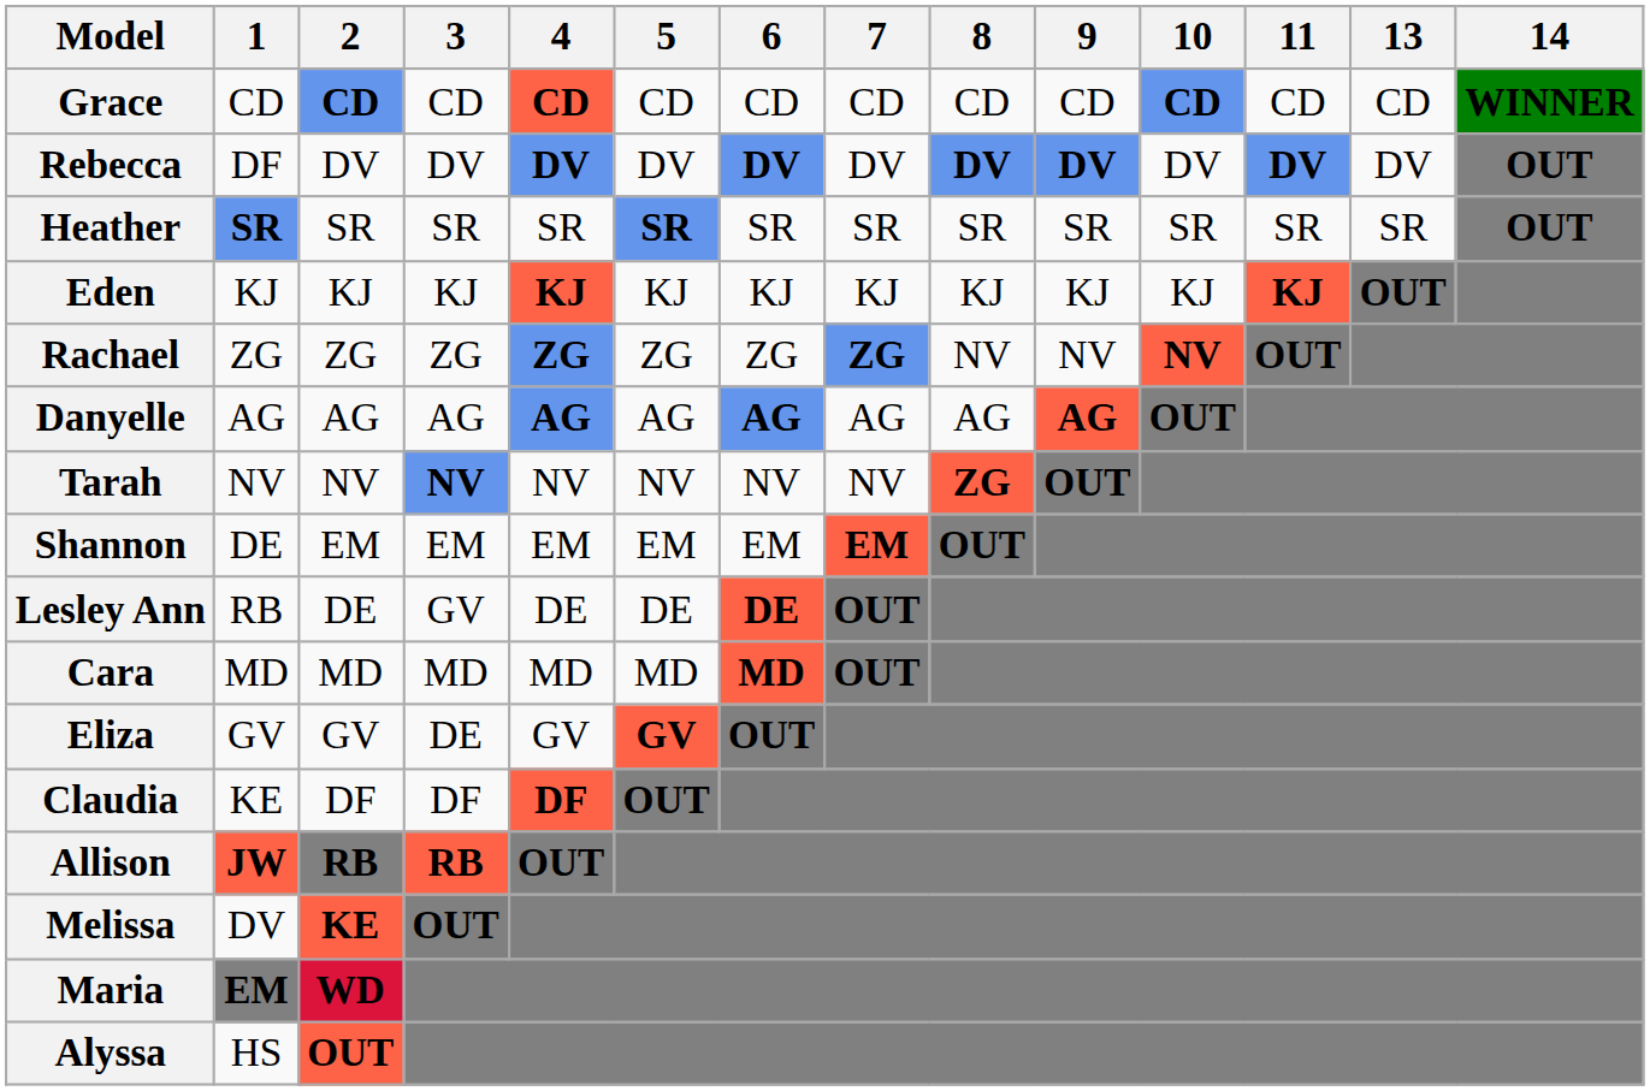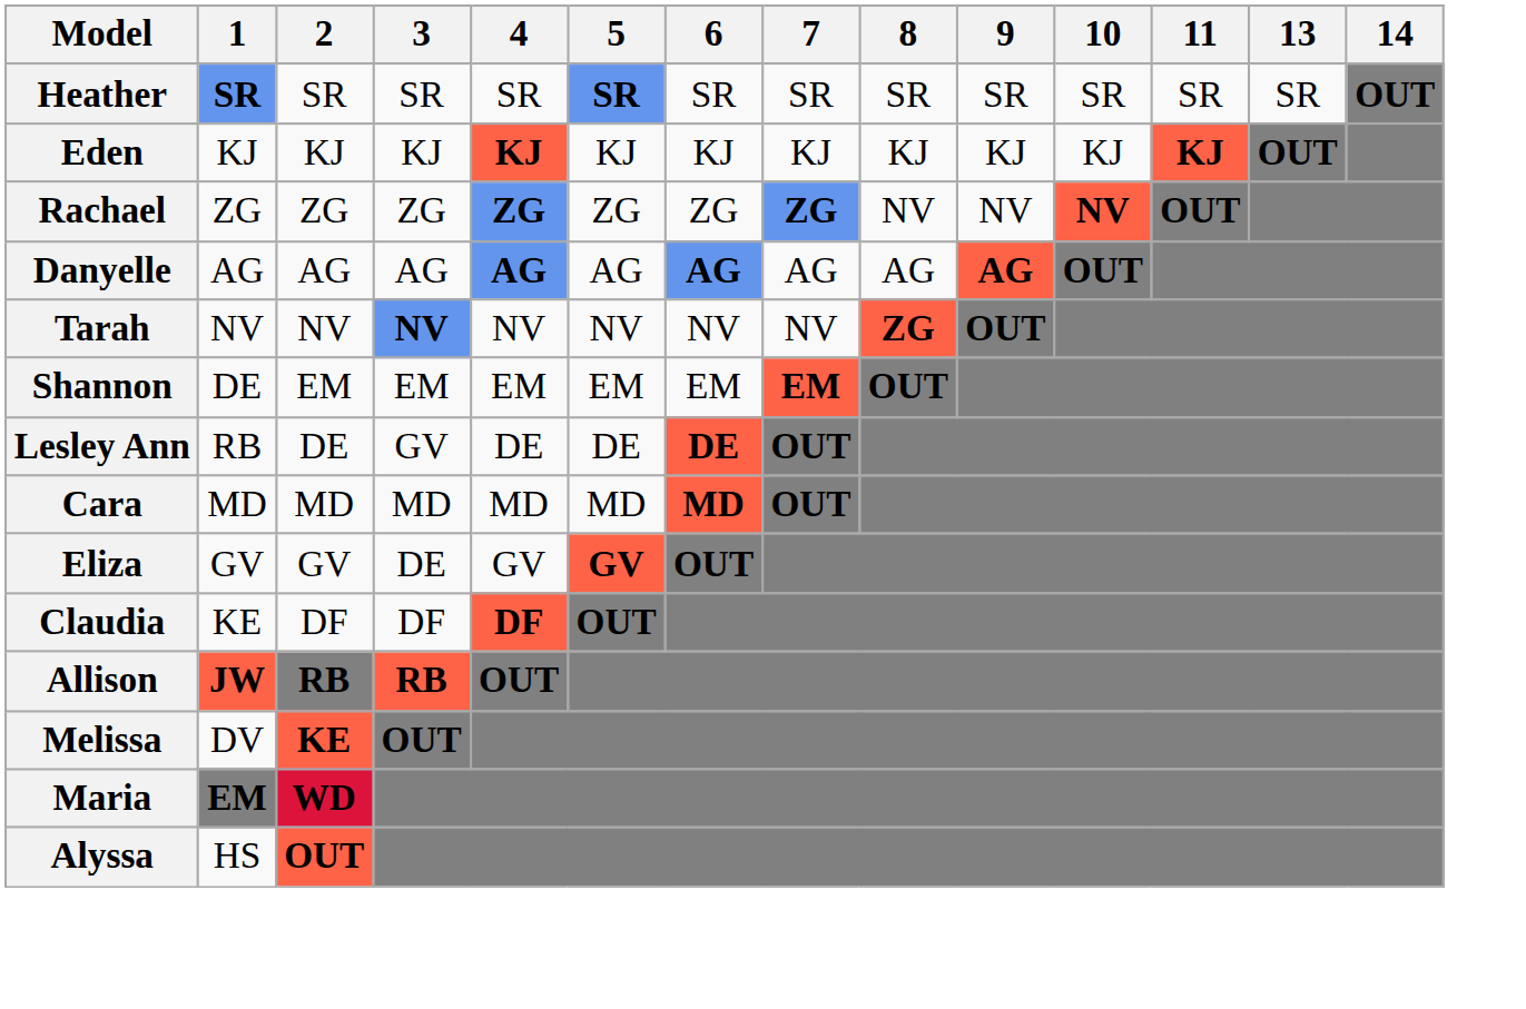 <table class="wikitable" style="text-align:center">
 <tr>
 <th>Model</th>
 <th>1</th>
 <th>2</th>
 <th>3</th>
 <th>4</th>
 <th>5</th>
 <th>6</th>
 <th>7</th>
 <th>8</th>
 <th>9</th>
 <th>10</th>
 <th>11</th>
 <th>13</th>
 <th>14</th>
-</tr>
-<tr>
-<th>Grace</th>
-<td>CD</td>
-<td bgcolor="cornflowerblue"><strong>CD</strong></td>
-<td>CD</td>
-<td bgcolor="tomato"><strong>CD</strong></td>
-<td>CD</td>
-<td>CD</td>
-<td>CD</td>
-<td>CD</td>
-<td>CD</td>
-<td bgcolor="cornflowerblue"><strong>CD</strong></td>
-<td>CD</td>
-<td>CD</td>
-<td bgcolor="green"><strong>WINNER</strong></td>
-</tr>
-<tr>
-<th>Rebecca</th>
-<td>DF</td>
-<td>DV</td>
-<td>DV</td>
-<td bgcolor="cornflowerblue"><strong>DV</strong></td>
-<td>DV</td>
-<td bgcolor="cornflowerblue"><strong>DV</strong></td>
-<td>DV</td>
-<td bgcolor="cornflowerblue"><strong>DV</strong></td>
-<td bgcolor="cornflowerblue"><strong>DV</strong></td>
-<td>DV</td>
-<td bgcolor="cornflowerblue"><strong>DV</strong></td>
-<td>DV</td>
-<td bgcolor="gray"><strong>OUT</strong></td>
 </tr>
 <tr>
 <th>Heather</th>
 <td bgcolor="cornflowerblue"><strong>SR</strong></td>
 <td>SR</td>
 <td>SR</td>
 <td>SR</td>
 <td bgcolor="cornflowerblue"><strong>SR</strong></td>
 <td>SR</td>
 <td>SR</td>
 <td>SR</td>
 <td>SR</td>
 <td>SR</td>
 <td>SR</td>
 <td>SR</td>
 <td bgcolor="gray"><strong>OUT</strong></td>
 </tr>
 <tr>
 <th>Eden</th>
 <td>KJ</td>
 <td>KJ</td>
 <td>KJ</td>
 <td bgcolor="tomato"><strong>KJ</strong></td>
 <td>KJ</td>
 <td>KJ</td>
 <td>KJ</td>
 <td>KJ</td>
 <td>KJ</td>
 <td>KJ</td>
 <td bgcolor="tomato"><strong>KJ</strong></td>
 <td bgcolor="gray"><strong>OUT</strong></td>
 <td bgcolor="gray" colspan="1"></td>
 </tr>
 <tr>
 <th>Rachael</th>
 <td>ZG</td>
 <td>ZG</td>
 <td>ZG</td>
 <td bgcolor="cornflowerblue"><strong>ZG</strong></td>
 <td>ZG</td>
 <td>ZG</td>
 <td bgcolor="cornflowerblue"><strong>ZG</strong></td>
 <td>NV</td>
 <td>NV</td>
 <td bgcolor="tomato"><strong>NV</strong></td>
 <td bgcolor="gray"><strong>OUT</strong></td>
 <td bgcolor="gray" colspan="2"></td>
 </tr>
 <tr>
 <th>Danyelle</th>
 <td>AG</td>
 <td>AG</td>
 <td>AG</td>
 <td bgcolor="cornflowerblue"><strong>AG</strong></td>
 <td>AG</td>
 <td bgcolor="cornflowerblue"><strong>AG</strong></td>
 <td>AG</td>
 <td>AG</td>
 <td bgcolor="tomato"><strong>AG</strong></td>
 <td bgcolor="gray"><strong>OUT</strong></td>
 <td bgcolor="gray" colspan="3"></td>
 </tr>
 <tr>
 <th>Tarah</th>
 <td>NV</td>
 <td>NV</td>
 <td bgcolor="cornflowerblue"><strong>NV</strong></td>
 <td>NV</td>
 <td>NV</td>
 <td>NV</td>
 <td>NV</td>
 <td bgcolor="tomato"><strong>ZG</strong></td>
 <td bgcolor="gray"><strong>OUT</strong></td>
 <td bgcolor="gray" colspan="4"></td>
 </tr>
 <tr>
 <th>Shannon</th>
 <td>DE</td>
 <td>EM</td>
 <td>EM</td>
 <td>EM</td>
 <td>EM</td>
 <td>EM</td>
 <td bgcolor="tomato"><strong>EM</strong></td>
 <td bgcolor="gray"><strong>OUT</strong></td>
 <td bgcolor="gray" colspan="5"></td>
 </tr>
 <tr>
 <th>Lesley Ann</th>
 <td>RB</td>
 <td>DE</td>
 <td>GV</td>
 <td>DE</td>
 <td>DE</td>
 <td bgcolor="tomato"><strong>DE</strong></td>
 <td bgcolor="gray"><strong>OUT</strong></td>
 <td bgcolor="gray" colspan="6"></td>
 </tr>
 <tr>
 <th>Cara</th>
 <td>MD</td>
 <td>MD</td>
 <td>MD</td>
 <td>MD</td>
 <td>MD</td>
 <td bgcolor="tomato"><strong>MD</strong></td>
 <td bgcolor="gray"><strong>OUT</strong></td>
 <td bgcolor="gray" colspan="6"></td>
 </tr>
 <tr>
 <th>Eliza</th>
 <td>GV</td>
 <td>GV</td>
 <td>DE</td>
 <td>GV</td>
 <td bgcolor="tomato"><strong>GV</strong></td>
 <td bgcolor="gray"><strong>OUT</strong></td>
 <td bgcolor="gray" colspan="7"></td>
 </tr>
 <tr>
 <th>Claudia</th>
 <td>KE</td>
 <td>DF</td>
 <td>DF</td>
 <td bgcolor="tomato"><strong>DF</strong></td>
 <td bgcolor="gray"><strong>OUT</strong></td>
 <td bgcolor="gray" colspan="8"></td>
 </tr>
 <tr>
 <th>Allison</th>
 <td bgcolor="tomato"><strong>JW</strong></td>
 <td bgcolor="gray"><strong>RB</strong></td>
 <td bgcolor="tomato"><strong>RB</strong></td>
 <td bgcolor="gray"><strong>OUT</strong></td>
 <td bgcolor="gray" colspan="9"></td>
 </tr>
 <tr>
 <th>Melissa</th>
 <td>DV</td>
 <td bgcolor="tomato"><strong>KE</strong></td>
 <td bgcolor="gray"><strong>OUT</strong></td>
 <td bgcolor="gray" colspan="10"></td>
 </tr>
 <tr>
 <th>Maria</th>
 <td bgcolor="gray"><strong>EM</strong></td>
 <td bgcolor="crimson"><strong>WD</strong></td>
 <td bgcolor="gray" colspan="11"></td>
 </tr>
 <tr>
 <th>Alyssa</th>
 <td>HS</td>
 <td bgcolor="tomato"><strong>OUT</strong></td>
 <td bgcolor="gray" colspan="11"></td>
 </tr>
 </table>
